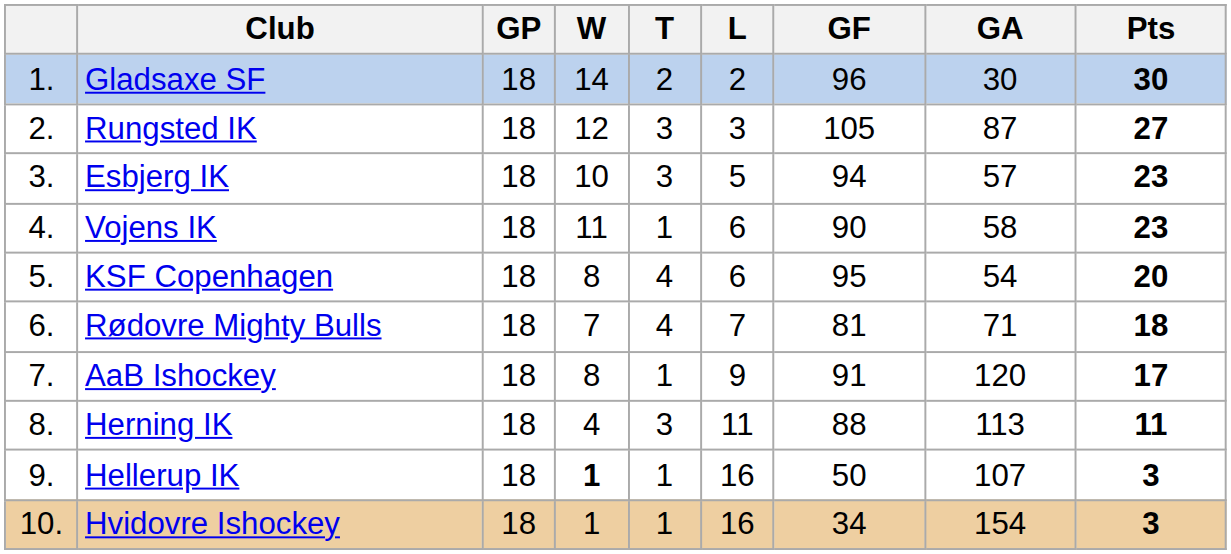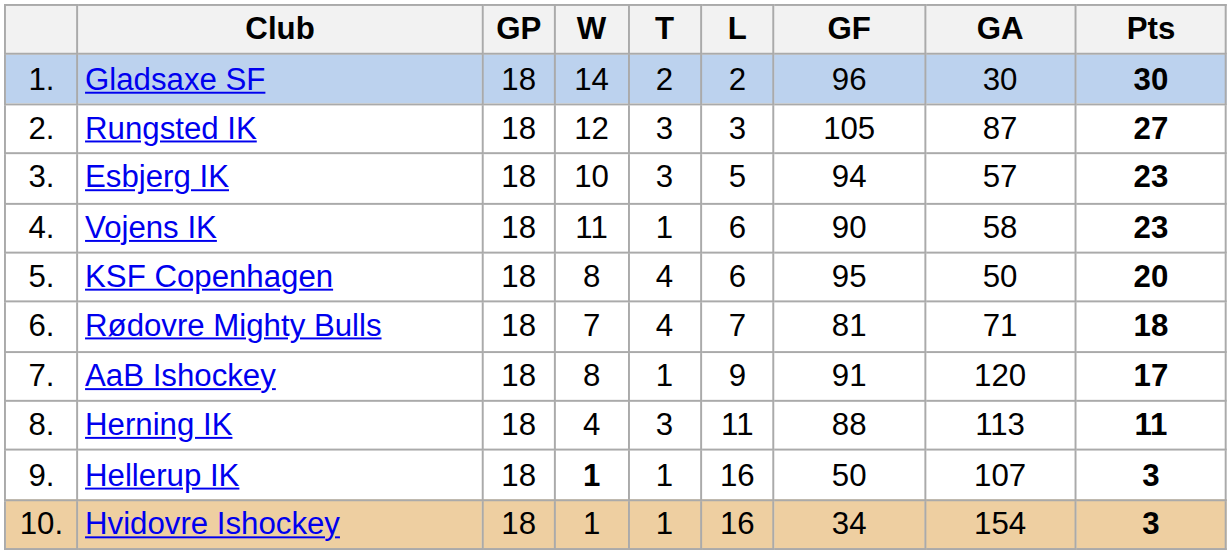 <table class="wikitable">
 <tr>
 <th width="30"></th>
 <th width="200">Club</th>
 <th width="30">GP</th>
 <th width="30">W</th>
 <th width="30">T</th>
 <th width="30">L</th>
 <th width="70">GF</th>
 <th width="70">GA</th>
 <th width="70">Pts</th>
 </tr>
 <tr bgcolor="#BCD2EE" align="center">
 <td>1.</td>
 <td align="left"><a href='#'>Gladsaxe SF</a></td>
 <td>18</td>
 <td>14</td>
 <td>2</td>
 <td>2</td>
 <td>96</td>
 <td>30</td>
 <td><strong>30</strong></td>
 </tr>
 <tr bgcolor="#FFFFFF" align="center">
 <td>2.</td>
 <td align="left"><a href='#'>Rungsted IK</a></td>
 <td>18</td>
 <td>12</td>
 <td>3</td>
 <td>3</td>
 <td>105</td>
 <td>87</td>
 <td><strong>27</strong></td>
 </tr>
 <tr bgcolor="#FFFFFF" align="center">
 <td>3.</td>
 <td align="left"><a href='#'>Esbjerg IK</a></td>
 <td>18</td>
 <td>10</td>
 <td>3</td>
 <td>5</td>
 <td>94</td>
 <td>57</td>
 <td><strong>23</strong></td>
 </tr>
 <tr bgcolor="#FFFFFF" align="center">
 <td>4.</td>
 <td align="left"><a href='#'>Vojens IK</a></td>
 <td>18</td>
 <td>11</td>
 <td>1</td>
 <td>6</td>
 <td>90</td>
 <td>58</td>
 <td><strong>23</strong></td>
 </tr>
 <tr bgcolor="#FFFFFF" align="center">
 <td>5.</td>
 <td align="left"><a href='#'>KSF Copenhagen</a></td>
 <td>18</td>
 <td>8</td>
 <td>4</td>
 <td>6</td>
 <td>95</td>
-<td>54</td>
+<td>50</td>
 <td><strong>20</strong></td>
 </tr>
 <tr bgcolor="#FFFFFF" align="center">
 <td>6.</td>
 <td align="left"><a href='#'>Rødovre Mighty Bulls</a></td>
 <td>18</td>
 <td>7</td>
 <td>4</td>
 <td>7</td>
 <td>81</td>
 <td>71</td>
 <td><strong>18</strong></td>
 </tr>
 <tr bgcolor="#FFFFFF" align="center">
 <td>7.</td>
 <td align="left"><a href='#'>AaB Ishockey</a></td>
 <td>18</td>
 <td>8</td>
 <td>1</td>
 <td>9</td>
 <td>91</td>
 <td>120</td>
 <td><strong>17</strong></td>
 </tr>
 <tr bgcolor="#FFFFFF" align="center">
 <td>8.</td>
 <td align="left"><a href='#'>Herning IK</a></td>
 <td>18</td>
 <td>4</td>
 <td>3</td>
 <td>11</td>
 <td>88</td>
 <td>113</td>
 <td><strong>11</strong></td>
 </tr>
 <tr bgcolor="#FFFFFF" align="center">
 <td>9.</td>
 <td align="left"><a href='#'>Hellerup IK</a></td>
 <td>18</td>
 <td><strong>1</strong></td>
 <td>1</td>
 <td>16</td>
 <td>50</td>
 <td>107</td>
 <td><strong>3</strong></td>
 </tr>
 <tr bgcolor="#EECFA1" align="center">
 <td>10.</td>
 <td align="left"><a href='#'>Hvidovre Ishockey</a></td>
 <td>18</td>
 <td>1</td>
 <td>1</td>
 <td>16</td>
 <td>34</td>
 <td>154</td>
 <td><strong>3</strong></td>
 </tr>
 </table>
